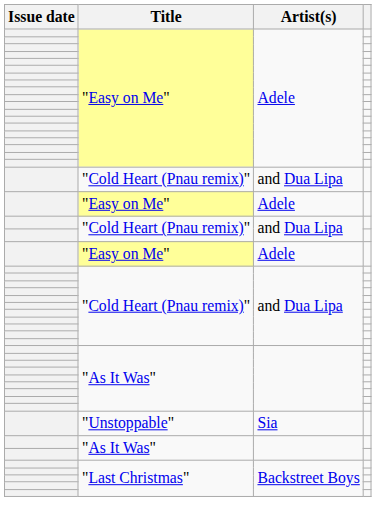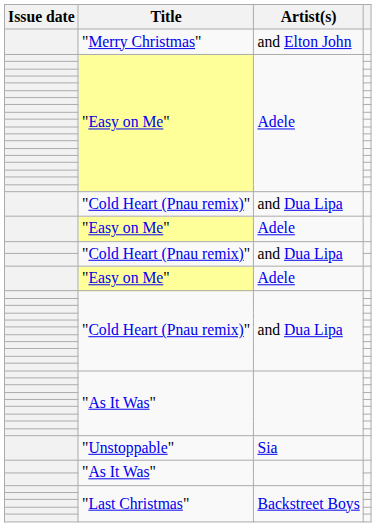 <table class="wikitable sortable plainrowheaders">
 <tr>
 <th scope="col">Issue date</th>
 <th scope="col">Title</th>
 <th scope="col">Artist(s)</th>
 <th scope="col" class=unsortable></th>
+</tr>
+<tr>
+<th scope="row"></th>
+<td>"<a href='#'>Merry Christmas</a>"</td>
+<td> and <a href='#'>Elton John</a></td>
+<td align=center></td>
 </tr>
 <tr>
 <th scope="row"></th>
 <td style="background-color:#FFFF99" rowspan="19">"<a href='#'>Easy on Me</a>" </td>
 <td rowspan="19"><a href='#'>Adele</a></td>
 <td align=center></td>
 </tr>
 <tr>
 <th scope="row"></th>
 <td align=center></td>
 </tr>
 <tr>
 <th scope="row"></th>
 <td align=center></td>
 </tr>
 <tr>
 <th scope="row"></th>
 <td align=center></td>
 </tr>
 <tr>
 <th scope="row"></th>
 <td align=center></td>
 </tr>
 <tr>
 <th scope="row"></th>
 <td align=center></td>
 </tr>
 <tr>
 <th scope="row"></th>
 <td align=center></td>
 </tr>
 <tr>
 <th scope="row"></th>
 <td align=center></td>
 </tr>
 <tr>
 <th scope="row"></th>
 <td align=center></td>
 </tr>
 <tr>
 <th scope="row"></th>
 <td align=center></td>
 </tr>
 <tr>
 <th scope="row"></th>
 <td align=center></td>
 </tr>
 <tr>
 <th scope="row"></th>
 <td align=center></td>
 </tr>
 <tr>
 <th scope="row"></th>
 <td align=center></td>
 </tr>
 <tr>
 <th scope="row"></th>
 <td align=center></td>
 </tr>
 <tr>
 <th scope="row"></th>
 <td align=center></td>
 </tr>
 <tr>
 <th scope="row"></th>
 <td align=center></td>
 </tr>
 <tr>
 <th scope="row"></th>
 <td align=center></td>
 </tr>
 <tr>
 <th scope="row"></th>
 <td align=center></td>
 </tr>
 <tr>
 <th scope="row"></th>
 <td align=center></td>
 </tr>
 <tr>
 <th scope="row"></th>
 <td>"<a href='#'>Cold Heart (Pnau remix)</a>"</td>
 <td> and <a href='#'>Dua Lipa</a></td>
 <td align=center></td>
 </tr>
 <tr>
 <th scope="row"></th>
 <td style="background-color:#FFFF99" rowspan="1">"<a href='#'>Easy on Me</a>" </td>
 <td rowspan="1"><a href='#'>Adele</a></td>
 <td align=center></td>
 </tr>
 <tr>
 <th scope="row"></th>
 <td rowspan="2">"<a href='#'>Cold Heart (Pnau remix)</a>"</td>
 <td rowspan="2"> and <a href='#'>Dua Lipa</a></td>
 <td align=center></td>
 </tr>
 <tr>
 <th scope="row"></th>
 <td align=center></td>
 </tr>
 <tr>
 <th scope="row"></th>
 <td style="background-color:#FFFF99">"<a href='#'>Easy on Me</a>" </td>
 <td><a href='#'>Adele</a></td>
 <td align=center></td>
 </tr>
 <tr>
 <th scope="row"></th>
 <td rowspan="11">"<a href='#'>Cold Heart (Pnau remix)</a>"</td>
 <td rowspan="11"> and <a href='#'>Dua Lipa</a></td>
 <td align=center></td>
 </tr>
 <tr>
 <th scope="row"></th>
 <td align=center></td>
 </tr>
 <tr>
 <th scope="row"></th>
 <td align=center></td>
 </tr>
 <tr>
 <th scope="row"></th>
 <td align=center></td>
 </tr>
 <tr>
 <th scope="row"></th>
 <td align=center></td>
 </tr>
 <tr>
 <th scope="row"></th>
 <td align=center></td>
 </tr>
 <tr>
 <th scope="row"></th>
 <td align=center></td>
 </tr>
 <tr>
 <th scope="row"></th>
 <td align=center></td>
 </tr>
 <tr>
 <th scope="row"></th>
 <td align=center></td>
 </tr>
 <tr>
 <th scope="row"></th>
 <td align=center></td>
 </tr>
 <tr>
 <th scope="row"></th>
 <td align=center></td>
 </tr>
 <tr>
 <th scope="row"></th>
 <td rowspan=9>"<a href='#'>As It Was</a>"</td>
 <td rowspan=9></td>
 <td align=center></td>
 </tr>
 <tr>
 <th scope="row"></th>
 <td align=center></td>
 </tr>
 <tr>
 <th scope="row"></th>
 <td align=center></td>
 </tr>
 <tr>
 <th scope="row"></th>
 <td align=center></td>
 </tr>
 <tr>
 <th scope="row"></th>
 <td align=center></td>
 </tr>
 <tr>
 <th scope="row"></th>
 <td align=center></td>
 </tr>
 <tr>
 <th scope="row"></th>
 <td align=center></td>
 </tr>
 <tr>
 <th scope="row"></th>
 <td align=center></td>
 </tr>
 <tr>
 <th scope="row"></th>
 <td align=center></td>
 </tr>
 <tr>
 <th scope="row"></th>
 <td>"<a href='#'>Unstoppable</a>"</td>
 <td><a href='#'>Sia</a></td>
 <td align=center></td>
 </tr>
 <tr>
 <th scope="row"></th>
 <td rowspan=2>"<a href='#'>As It Was</a>"</td>
 <td rowspan=2></td>
 <td align=center></td>
 </tr>
 <tr>
 <th scope="row"></th>
 <td align=center></td>
 </tr>
 <tr>
 <th scope="row"></th>
 <td rowspan=5>"<a href='#'>Last Christmas</a>"</td>
 <td rowspan=5><a href='#'>Backstreet Boys</a></td>
 <td align=center></td>
 </tr>
 <tr>
 <th scope="row"></th>
 <td align=center></td>
 </tr>
 <tr>
 <th scope="row"></th>
 <td align=center></td>
 </tr>
 <tr>
 <th scope="row"></th>
 <td align=center></td>
 </tr>
 <tr>
 <th scope="row"></th>
 <td align=center></td>
 </tr>
 </table>
